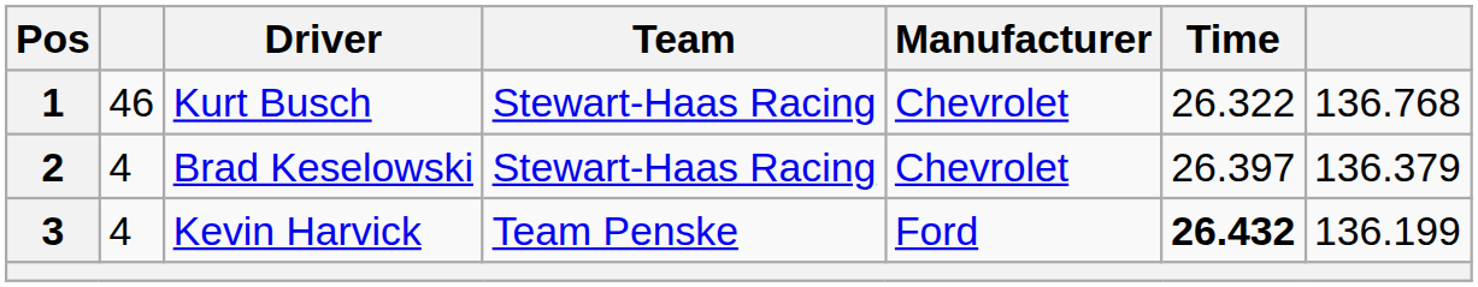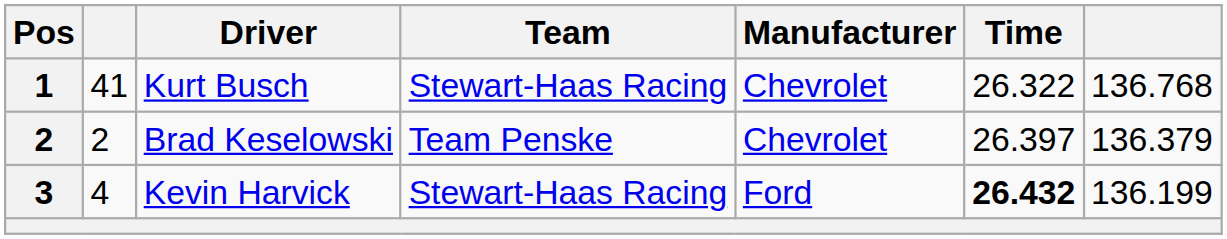 <table class="wikitable" style="font-size:95%">
 <tr>
 <th>Pos</th>
 <th></th>
 <th>Driver</th>
 <th>Team</th>
 <th>Manufacturer</th>
 <th>Time</th>
 <th></th>
 </tr>
 <tr>
 <th>1</th>
-<td>46</td>
+<td>41</td>
 <td><a href='#'>Kurt Busch</a></td>
 <td><a href='#'>Stewart-Haas Racing</a></td>
 <td><a href='#'>Chevrolet</a></td>
 <td>26.322</td>
 <td>136.768</td>
 </tr>
 <tr>
 <th>2</th>
-<td>4</td>
+<td>2</td>
 <td><a href='#'>Brad Keselowski</a></td>
-<td><a href='#'>Stewart-Haas Racing</a></td>
+<td><a href='#'>Team Penske</a></td>
 <td><a href='#'>Chevrolet</a></td>
 <td>26.397</td>
 <td>136.379</td>
 </tr>
 <tr>
 <th>3</th>
 <td>4</td>
 <td><a href='#'>Kevin Harvick</a></td>
-<td><a href='#'>Team Penske</a></td>
+<td><a href='#'>Stewart-Haas Racing</a></td>
 <td><a href='#'>Ford</a></td>
 <td><strong>26.432</strong></td>
 <td>136.199</td>
 </tr>
 <tr>
 <th colspan="7"></th>
 </tr>
 </table>
